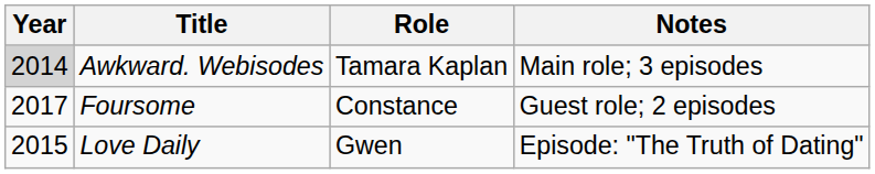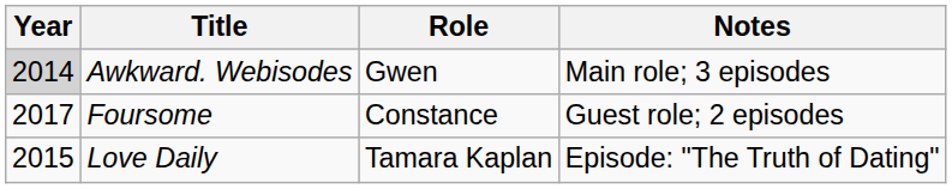 <table class="wikitable">
 <tr>
 <th>Year</th>
 <th>Title</th>
 <th>Role</th>
 <th>Notes</th>
 </tr>
 <tr>
 <td style="background: lightgrey;">2014</td>
 <td><em>Awkward. Webisodes</em></td>
-<td>Tamara Kaplan</td>
+<td>Gwen</td>
 <td>Main role; 3 episodes</td>
 </tr>
 <tr>
 <td>2017</td>
 <td><em>Foursome</em></td>
 <td>Constance</td>
 <td>Guest role; 2 episodes</td>
 </tr>
 <tr>
 <td>2015</td>
 <td><em>Love Daily</em></td>
-<td>Gwen</td>
+<td>Tamara Kaplan</td>
 <td>Episode: "The Truth of Dating"</td>
 </tr>
 </table>
